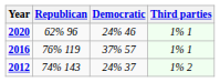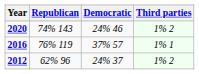 <table class="wikitable" style="float:right; font-size:95%;">
 <tr bgcolor=lightgrey>
 <th>Year</th>
 <th><a href='#'>Republican</a></th>
 <th><a href='#'>Democratic</a></th>
 <th><a href='#'>Third parties</a></th>
 </tr>
 <tr>
 <td><strong><a href='#'>2020</a></strong></td>
-<td style="text-align:center;" ><em>62%</em> <em>96</em></td>
+<td style="text-align:center;" ><em>74%</em> <em>143</em></td>
 <td style="text-align:center;" ><em>24%</em> <em>46</em></td>
-<td style="text-align:center; background:honeyDew;"><em>1%</em> <em>1</em></td>
+<td style="text-align:center; background:honeyDew;"><em>1%</em> <em>2</em></td>
 </tr>
 <tr>
 <td><strong><a href='#'>2016</a></strong></td>
 <td style="text-align:center;" ><em>76%</em> <em>119</em></td>
 <td style="text-align:center;" ><em>37%</em> <em>57</em></td>
 <td style="text-align:center; background:honeyDew;"><em>1%</em> <em>1</em></td>
 </tr>
 <tr>
 <td><strong><a href='#'>2012</a></strong></td>
-<td style="text-align:center;" ><em>74%</em> <em>143</em></td>
+<td style="text-align:center;" ><em>62%</em> <em>96</em></td>
 <td style="text-align:center;" ><em>24%</em> <em>37</em></td>
 <td style="text-align:center; background:honeyDew;"><em>1%</em> <em>2</em></td>
 </tr>
 </table>
